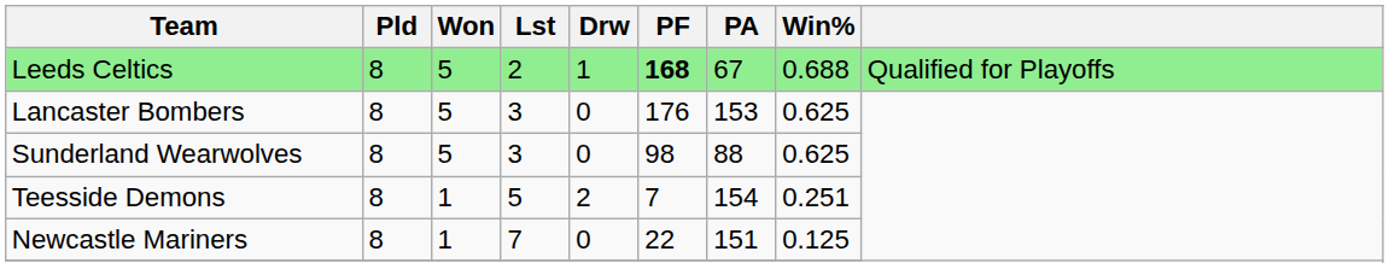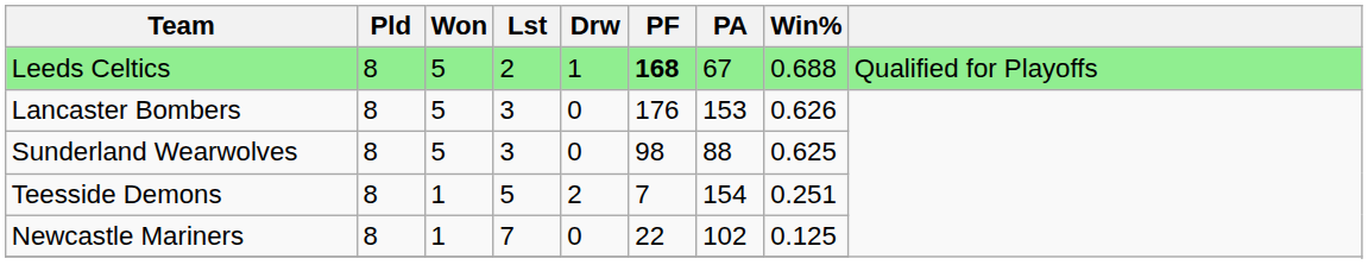 <table class="wikitable" width=65%">
 <tr>
 <th width=26%>Team</th>
 <th width=5%>Pld</th>
 <th width=5%>Won</th>
 <th width=5%>Lst</th>
 <th width=5%>Drw</th>
 <th width=5%>PF</th>
 <th width=5%>PA</th>
 <th width=6%>Win%</th>
 <th width=38%></th>
 </tr>
 <tr style="background:lightgreen">
 <td>Leeds Celtics</td>
 <td>8</td>
 <td>5</td>
 <td>2</td>
 <td>1</td>
 <td><strong>168</strong></td>
 <td>67</td>
 <td>0.688</td>
 <td>Qualified for Playoffs</td>
 </tr>
 <tr>
 <td>Lancaster Bombers</td>
 <td>8</td>
 <td>5</td>
 <td>3</td>
 <td>0</td>
 <td>176</td>
 <td>153</td>
-<td>0.625</td>
+<td>0.626</td>
 </tr>
 <tr>
 <td>Sunderland Wearwolves</td>
 <td>8</td>
 <td>5</td>
 <td>3</td>
 <td>0</td>
 <td>98</td>
 <td>88</td>
 <td>0.625</td>
 </tr>
 <tr>
 <td>Teesside Demons</td>
 <td>8</td>
 <td>1</td>
 <td>5</td>
 <td>2</td>
 <td>7</td>
 <td>154</td>
 <td>0.251</td>
 </tr>
 <tr>
 <td>Newcastle Mariners</td>
 <td>8</td>
 <td>1</td>
 <td>7</td>
 <td>0</td>
 <td>22</td>
-<td>151</td>
+<td>102</td>
 <td>0.125</td>
 </tr>
 <tr>
 </tr>
 </table>
